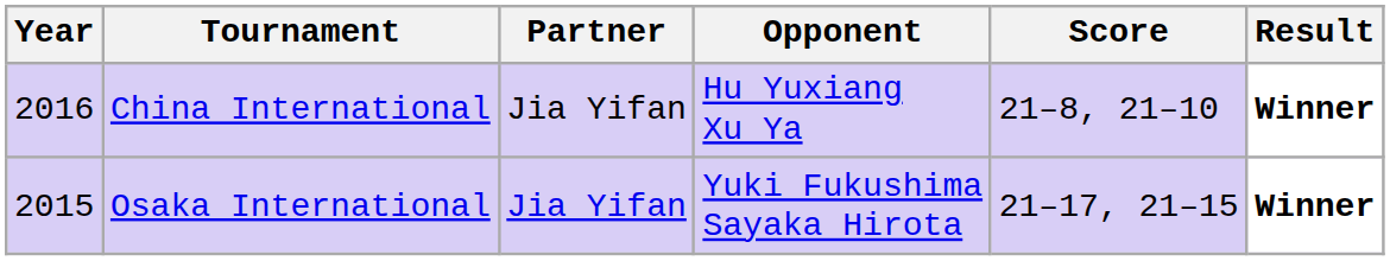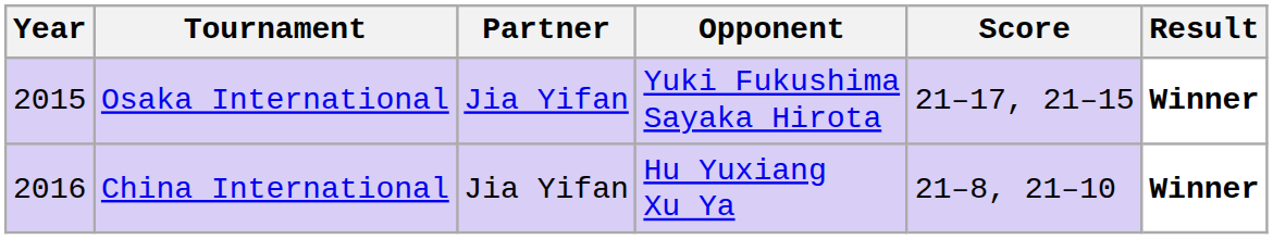 <table class="sortable wikitable" style="font-size: 90%">
 <tr>
 <th>Year</th>
 <th>Tournament</th>
 <th>Partner</th>
 <th>Opponent</th>
 <th>Score</th>
 <th>Result</th>
 </tr>
 <tr style="background:#D8CEF6">
+<td align="center">2015</td>
+<td align="left"><a href='#'>Osaka International</a></td>
+<td align="left"> <a href='#'>Jia Yifan</a></td>
+<td align="left"> <a href='#'>Yuki Fukushima</a><br> <a href='#'>Sayaka Hirota</a></td>
+<td align="left">21–17, 21–15</td>
+<td style="text-align:left; background:white"> <strong>Winner</strong></td>
+</tr>
+<tr style="background:#D8CEF6">
 <td align="center">2016</td>
 <td align="left"><a href='#'>China International</a></td>
 <td align="left"> Jia Yifan</td>
 <td align="left"> <a href='#'>Hu Yuxiang</a><br> <a href='#'>Xu Ya</a></td>
 <td align="left">21–8, 21–10</td>
 <td style="text-align:left; background:white"> <strong>Winner</strong></td>
 </tr>
-<tr style="background:#D8CEF6">
-<td align="center">2015</td>
-<td align="left"><a href='#'>Osaka International</a></td>
-<td align="left"> <a href='#'>Jia Yifan</a></td>
-<td align="left"> <a href='#'>Yuki Fukushima</a><br> <a href='#'>Sayaka Hirota</a></td>
-<td align="left">21–17, 21–15</td>
-<td style="text-align:left; background:white"> <strong>Winner</strong></td>
-</tr>
 </table>
